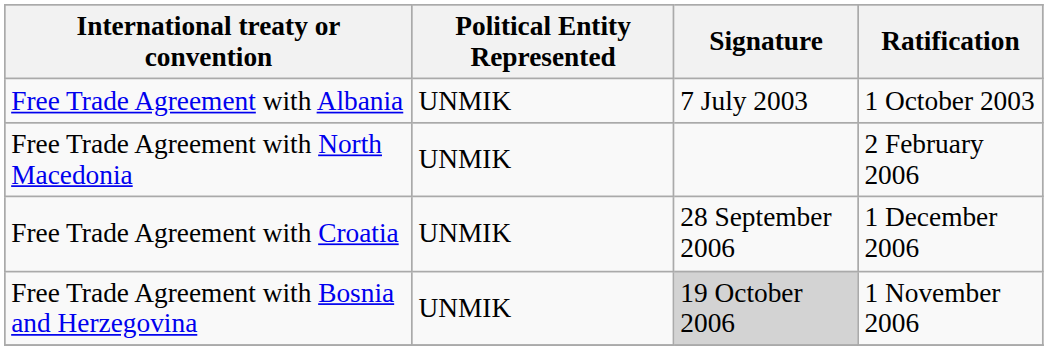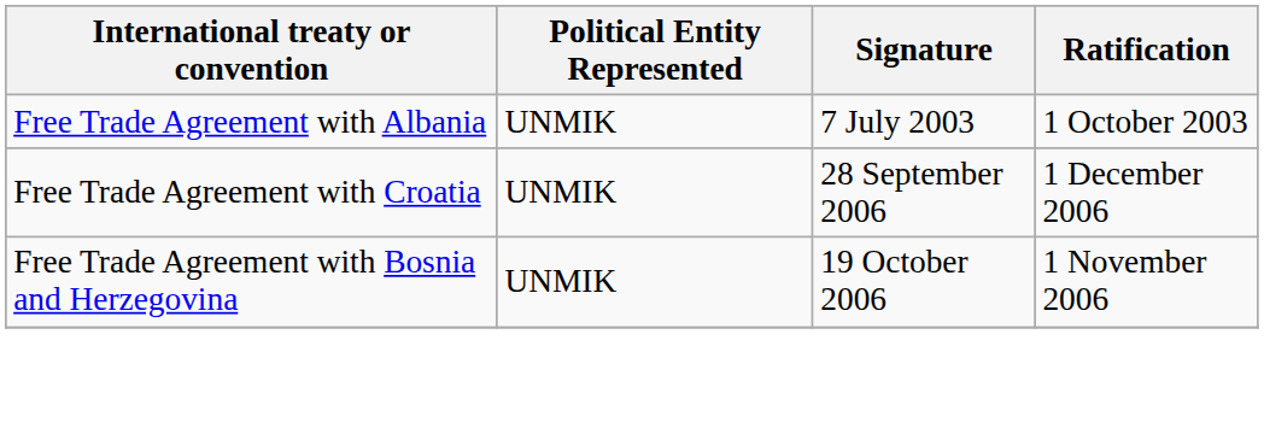 <table class="wikitable">
 <tr>
 <th>International treaty or convention</th>
 <th>Political Entity Represented</th>
 <th>Signature</th>
 <th>Ratification</th>
 </tr>
 <tr>
 <td><a href='#'>Free Trade Agreement</a> with <a href='#'>Albania</a></td>
 <td>UNMIK</td>
 <td>7 July 2003</td>
 <td>1 October 2003</td>
 </tr>
 <tr>
-<td>Free Trade Agreement with <a href='#'>North Macedonia</a></td>
-<td>UNMIK</td>
-<td></td>
-<td>2 February 2006</td>
-</tr>
-<tr>
 <td>Free Trade Agreement with <a href='#'>Croatia</a></td>
 <td>UNMIK</td>
 <td>28 September 2006</td>
 <td>1 December 2006</td>
 </tr>
 <tr>
 <td>Free Trade Agreement with <a href='#'>Bosnia and Herzegovina</a></td>
 <td>UNMIK</td>
-<td style="background: lightgrey;">19 October 2006</td>
+<td>19 October 2006</td>
 <td>1 November 2006</td>
 </tr>
 <tr>
 </tr>
 </table>
